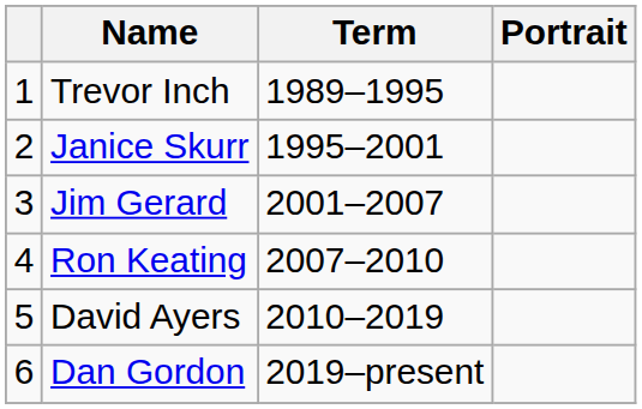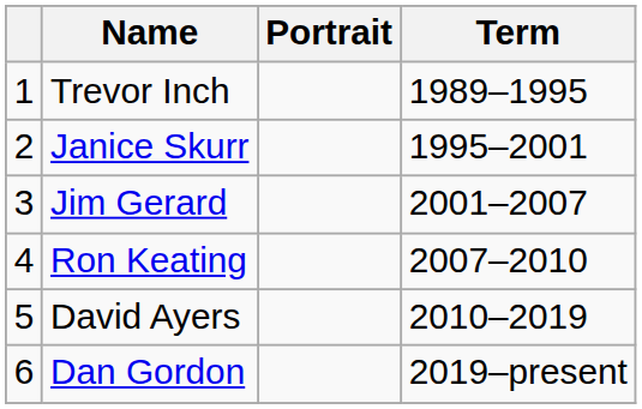 <table class="wikitable">
 <tr>
 <th></th>
 <th>Name</th>
+<th>Portrait</th>
 <th>Term</th>
-<th>Portrait</th>
 </tr>
 <tr>
 <td align=center>1</td>
 <td>Trevor Inch</td>
+<td></td>
 <td>1989–1995</td>
-<td></td>
 </tr>
 <tr>
 <td align=center>2</td>
 <td><a href='#'>Janice Skurr</a></td>
+<td></td>
 <td>1995–2001</td>
-<td></td>
 </tr>
 <tr>
 <td align=center>3</td>
 <td><a href='#'>Jim Gerard</a></td>
+<td></td>
 <td>2001–2007</td>
-<td></td>
 </tr>
 <tr>
 <td align=center>4</td>
 <td><a href='#'>Ron Keating</a></td>
+<td></td>
 <td>2007–2010</td>
-<td></td>
 </tr>
 <tr>
 <td align=center>5</td>
 <td>David Ayers</td>
+<td></td>
 <td>2010–2019</td>
-<td></td>
 </tr>
 <tr>
 <td align=center>6</td>
 <td><a href='#'>Dan Gordon</a></td>
+<td></td>
 <td>2019–present</td>
-<td></td>
 </tr>
 </table>
